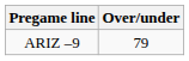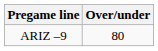 <table class="wikitable">
 <tr align="center">
 <th style=>Pregame line</th>
 <th style=>Over/under</th>
 </tr>
 <tr align="center">
 <td>ARIZ –9</td>
-<td>79</td>
+<td>80</td>
 </tr>
 </table>
